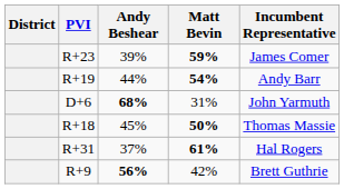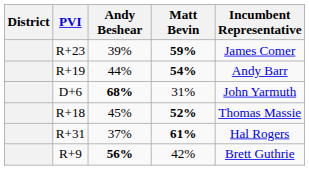 <table class="wikitable sortable">
 <tr>
 <th>District</th>
 <th><a href='#'>PVI</a></th>
 <th style="width:70px;">Andy<br>Beshear</th>
 <th style="width:70px;">Matt<br>Bevin</th>
 <th>Incumbent<br>Representative</th>
 </tr>
 <tr align=center>
 <th></th>
 <td>R+23</td>
 <td>39%</td>
 <td><strong>59%</strong></td>
 <td><a href='#'>James Comer</a></td>
 </tr>
 <tr align=center>
 <th></th>
 <td>R+19</td>
 <td>44%</td>
 <td><strong>54%</strong></td>
 <td><a href='#'>Andy Barr</a></td>
 </tr>
 <tr align=center>
 <th></th>
 <td>D+6</td>
 <td><strong>68%</strong></td>
 <td>31%</td>
 <td><a href='#'>John Yarmuth</a></td>
 </tr>
 <tr align=center>
 <th></th>
 <td>R+18</td>
 <td>45%</td>
-<td><strong>50%</strong></td>
+<td><strong>52%</strong></td>
 <td><a href='#'>Thomas Massie</a></td>
 </tr>
 <tr align=center>
 <th></th>
 <td>R+31</td>
 <td>37%</td>
 <td><strong>61%</strong></td>
 <td><a href='#'>Hal Rogers</a></td>
 </tr>
 <tr align=center>
 <th></th>
 <td>R+9</td>
 <td><strong>56%</strong></td>
 <td>42%</td>
 <td><a href='#'>Brett Guthrie</a></td>
 </tr>
 </table>
